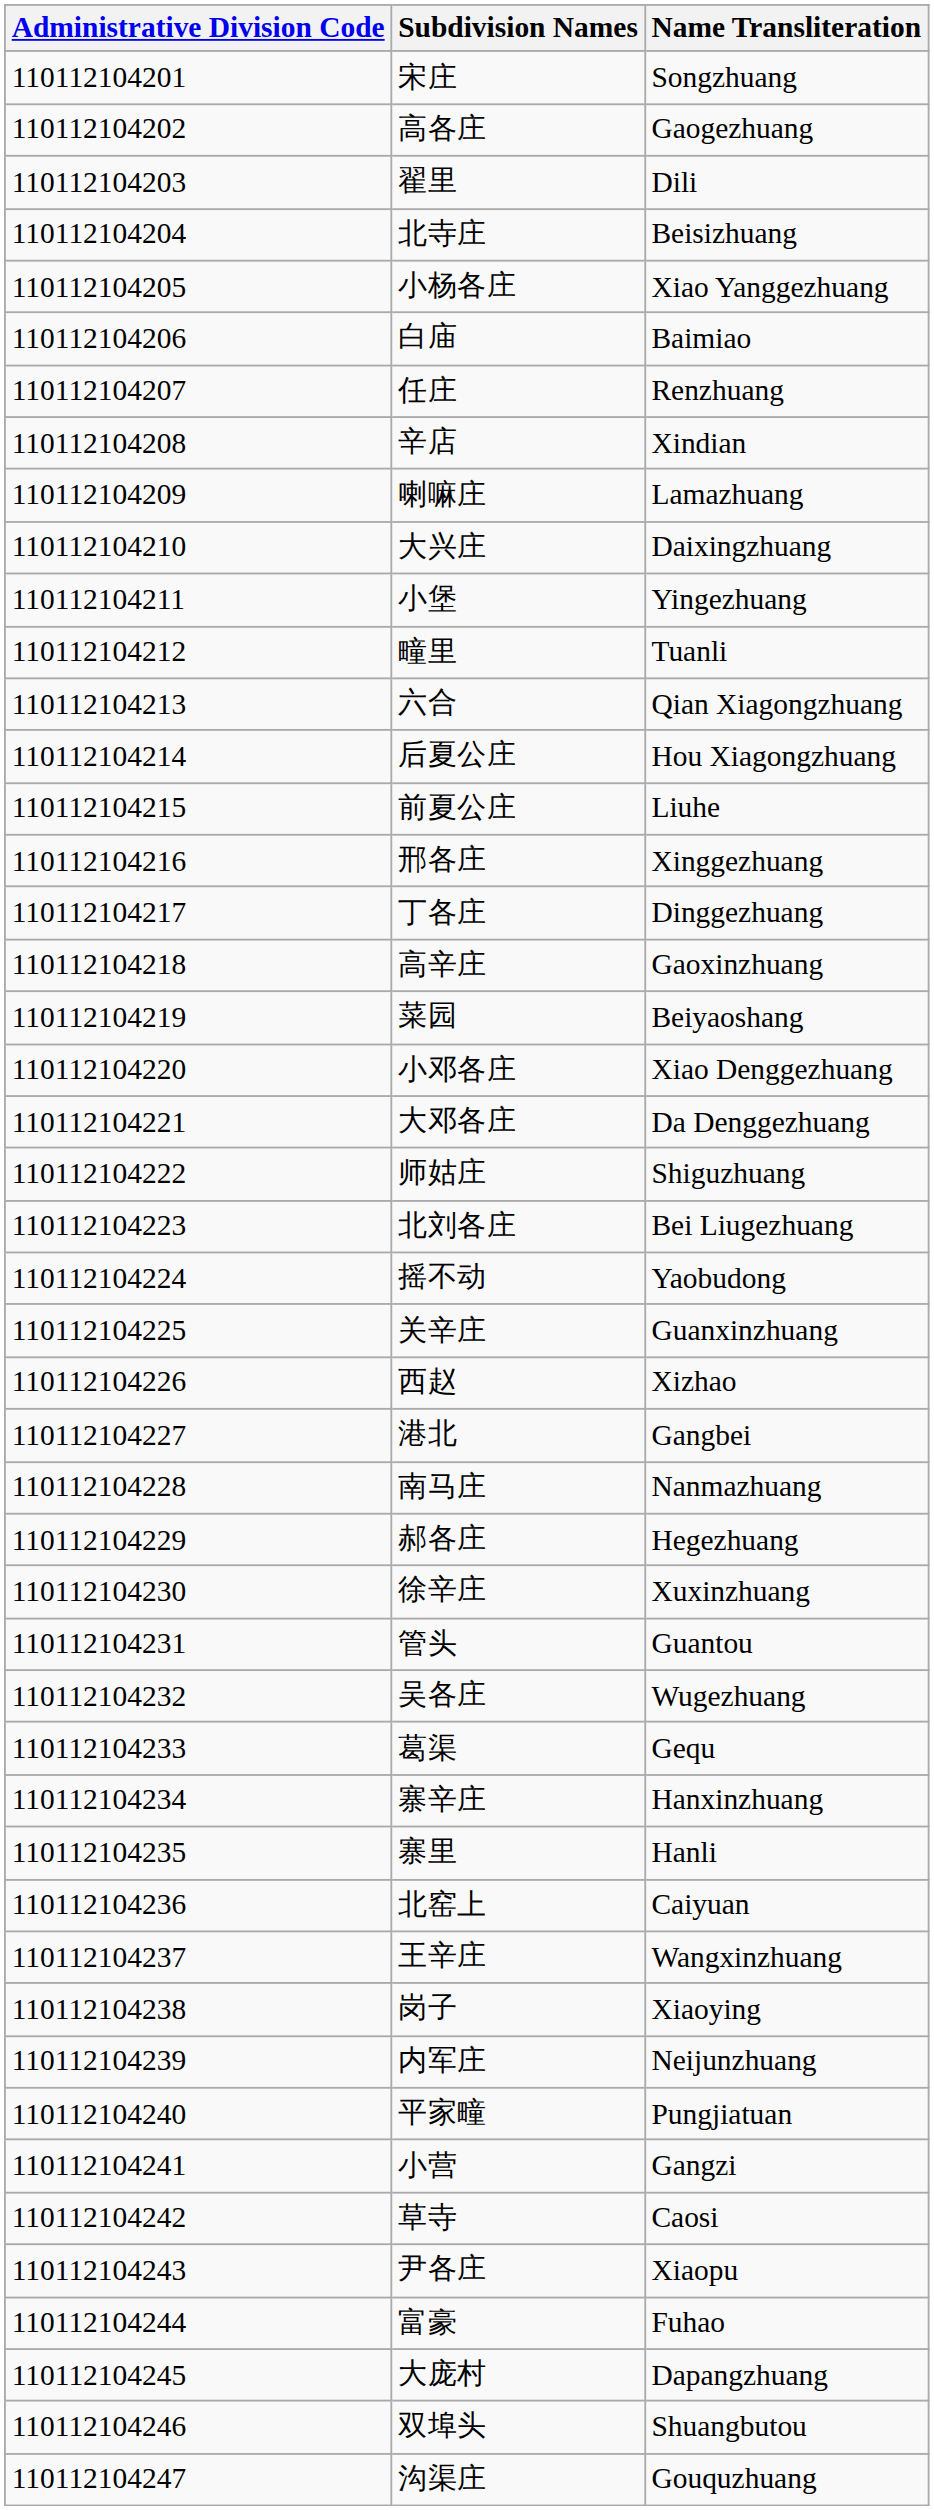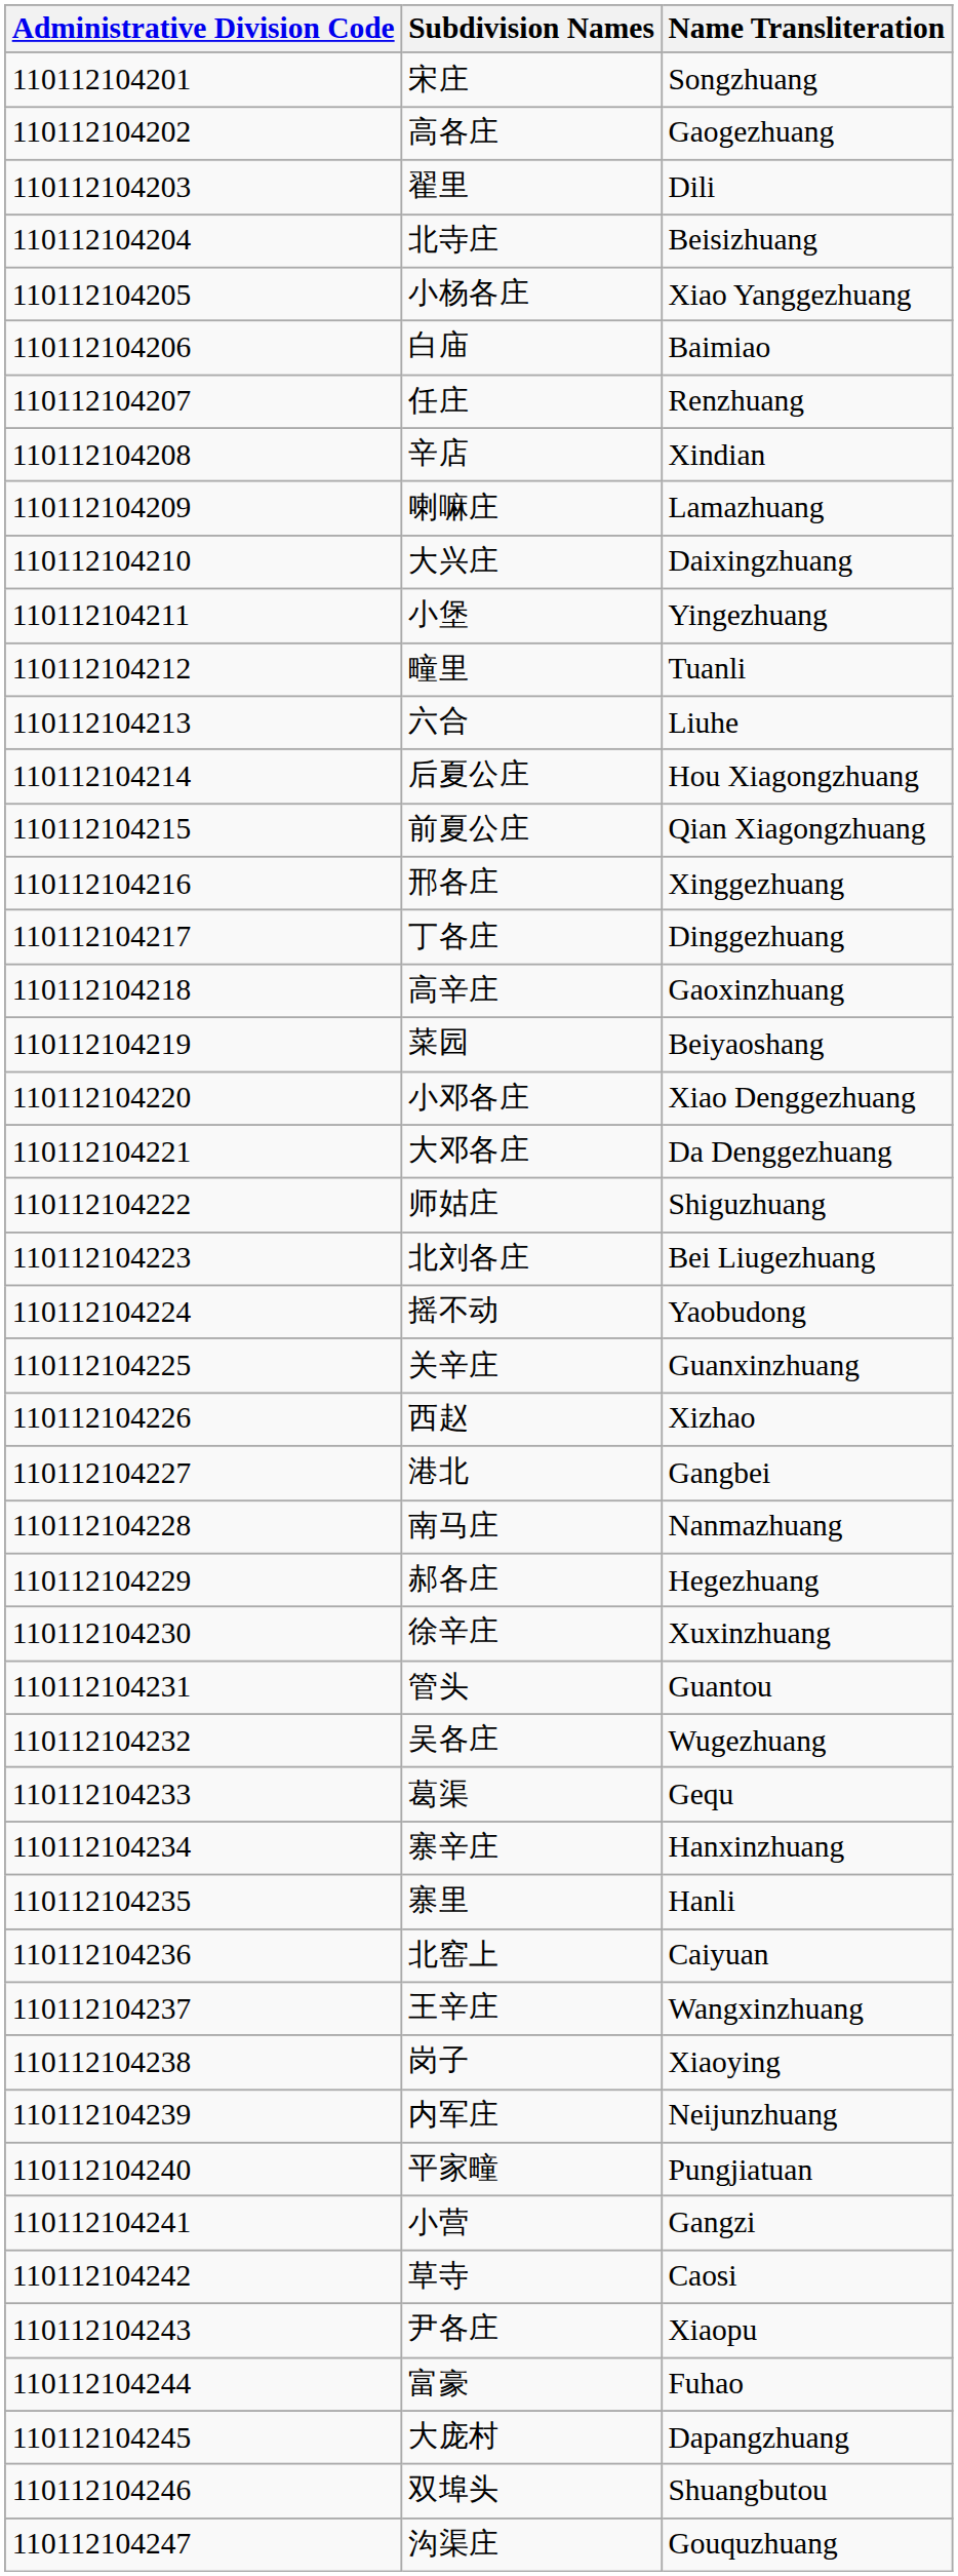 <table class="wikitable sortable">
 <tr>
 <th><a href='#'>Administrative Division Code</a></th>
 <th>Subdivision Names</th>
 <th>Name Transliteration</th>
 </tr>
 <tr>
 <td>110112104201</td>
 <td>宋庄</td>
 <td>Songzhuang</td>
 </tr>
 <tr>
 <td>110112104202</td>
 <td>高各庄</td>
 <td>Gaogezhuang</td>
 </tr>
 <tr>
 <td>110112104203</td>
 <td>翟里</td>
 <td>Dili</td>
 </tr>
 <tr>
 <td>110112104204</td>
 <td>北寺庄</td>
 <td>Beisizhuang</td>
 </tr>
 <tr>
 <td>110112104205</td>
 <td>小杨各庄</td>
 <td>Xiao Yanggezhuang</td>
 </tr>
 <tr>
 <td>110112104206</td>
 <td>白庙</td>
 <td>Baimiao</td>
 </tr>
 <tr>
 <td>110112104207</td>
 <td>任庄</td>
 <td>Renzhuang</td>
 </tr>
 <tr>
 <td>110112104208</td>
 <td>辛店</td>
 <td>Xindian</td>
 </tr>
 <tr>
 <td>110112104209</td>
 <td>喇嘛庄</td>
 <td>Lamazhuang</td>
 </tr>
 <tr>
 <td>110112104210</td>
 <td>大兴庄</td>
 <td>Daixingzhuang</td>
 </tr>
 <tr>
 <td>110112104211</td>
 <td>小堡</td>
 <td>Yingezhuang</td>
 </tr>
 <tr>
 <td>110112104212</td>
 <td>疃里</td>
 <td>Tuanli</td>
 </tr>
 <tr>
 <td>110112104213</td>
 <td>六合</td>
-<td>Qian Xiagongzhuang</td>
+<td>Liuhe</td>
 </tr>
 <tr>
 <td>110112104214</td>
 <td>后夏公庄</td>
 <td>Hou Xiagongzhuang</td>
 </tr>
 <tr>
 <td>110112104215</td>
 <td>前夏公庄</td>
-<td>Liuhe</td>
+<td>Qian Xiagongzhuang</td>
 </tr>
 <tr>
 <td>110112104216</td>
 <td>邢各庄</td>
 <td>Xinggezhuang</td>
 </tr>
 <tr>
 <td>110112104217</td>
 <td>丁各庄</td>
 <td>Dinggezhuang</td>
 </tr>
 <tr>
 <td>110112104218</td>
 <td>高辛庄</td>
 <td>Gaoxinzhuang</td>
 </tr>
 <tr>
 <td>110112104219</td>
 <td>菜园</td>
 <td>Beiyaoshang</td>
 </tr>
 <tr>
 <td>110112104220</td>
 <td>小邓各庄</td>
 <td>Xiao Denggezhuang</td>
 </tr>
 <tr>
 <td>110112104221</td>
 <td>大邓各庄</td>
 <td>Da Denggezhuang</td>
 </tr>
 <tr>
 <td>110112104222</td>
 <td>师姑庄</td>
 <td>Shiguzhuang</td>
 </tr>
 <tr>
 <td>110112104223</td>
 <td>北刘各庄</td>
 <td>Bei Liugezhuang</td>
 </tr>
 <tr>
 <td>110112104224</td>
 <td>摇不动</td>
 <td>Yaobudong</td>
 </tr>
 <tr>
 <td>110112104225</td>
 <td>关辛庄</td>
 <td>Guanxinzhuang</td>
 </tr>
 <tr>
 <td>110112104226</td>
 <td>西赵</td>
 <td>Xizhao</td>
 </tr>
 <tr>
 <td>110112104227</td>
 <td>港北</td>
 <td>Gangbei</td>
 </tr>
 <tr>
 <td>110112104228</td>
 <td>南马庄</td>
 <td>Nanmazhuang</td>
 </tr>
 <tr>
 <td>110112104229</td>
 <td>郝各庄</td>
 <td>Hegezhuang</td>
 </tr>
 <tr>
 <td>110112104230</td>
 <td>徐辛庄</td>
 <td>Xuxinzhuang</td>
 </tr>
 <tr>
 <td>110112104231</td>
 <td>管头</td>
 <td>Guantou</td>
 </tr>
 <tr>
 <td>110112104232</td>
 <td>吴各庄</td>
 <td>Wugezhuang</td>
 </tr>
 <tr>
 <td>110112104233</td>
 <td>葛渠</td>
 <td>Gequ</td>
 </tr>
 <tr>
 <td>110112104234</td>
 <td>寨辛庄</td>
 <td>Hanxinzhuang</td>
 </tr>
 <tr>
 <td>110112104235</td>
 <td>寨里</td>
 <td>Hanli</td>
 </tr>
 <tr>
 <td>110112104236</td>
 <td>北窑上</td>
 <td>Caiyuan</td>
 </tr>
 <tr>
 <td>110112104237</td>
 <td>王辛庄</td>
 <td>Wangxinzhuang</td>
 </tr>
 <tr>
 <td>110112104238</td>
 <td>岗子</td>
 <td>Xiaoying</td>
 </tr>
 <tr>
 <td>110112104239</td>
 <td>内军庄</td>
 <td>Neijunzhuang</td>
 </tr>
 <tr>
 <td>110112104240</td>
 <td>平家疃</td>
 <td>Pungjiatuan</td>
 </tr>
 <tr>
 <td>110112104241</td>
 <td>小营</td>
 <td>Gangzi</td>
 </tr>
 <tr>
 <td>110112104242</td>
 <td>草寺</td>
 <td>Caosi</td>
 </tr>
 <tr>
 <td>110112104243</td>
 <td>尹各庄</td>
 <td>Xiaopu</td>
 </tr>
 <tr>
 <td>110112104244</td>
 <td>富豪</td>
 <td>Fuhao</td>
 </tr>
 <tr>
 <td>110112104245</td>
 <td>大庞村</td>
 <td>Dapangzhuang</td>
 </tr>
 <tr>
 <td>110112104246</td>
 <td>双埠头</td>
 <td>Shuangbutou</td>
 </tr>
 <tr>
 <td>110112104247</td>
 <td>沟渠庄</td>
 <td>Gouquzhuang</td>
 </tr>
 </table>
